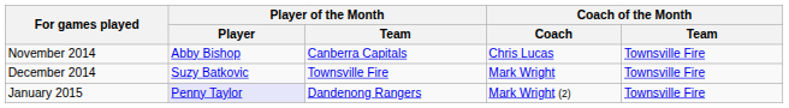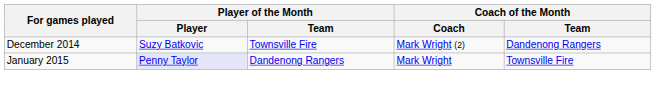 <table class="wikitable" style="width: 80%">
 <tr>
 <th rowspan=2 width=60>For games played</th>
 <th colspan=2 width=120>Player of the Month</th>
 <th colspan=2 width=120>Coach of the Month</th>
 </tr>
 <tr>
 <th width=60>Player</th>
 <th width=60>Team</th>
 <th width=60>Coach</th>
 <th width=60>Team</th>
 </tr>
 <tr>
-<td>November 2014</td>
-<td><a href='#'>Abby Bishop</a></td>
-<td><a href='#'>Canberra Capitals</a></td>
-<td><a href='#'>Chris Lucas</a></td>
-<td><a href='#'>Townsville Fire</a></td>
-</tr>
-<tr>
 <td>December 2014</td>
 <td><a href='#'>Suzy Batkovic</a></td>
 <td><a href='#'>Townsville Fire</a></td>
-<td><a href='#'>Mark Wright</a></td>
-<td><a href='#'>Townsville Fire</a></td>
+<td><a href='#'>Mark Wright</a> <small> (2) </small></td>
+<td><a href='#'>Dandenong Rangers</a></td>
 </tr>
 <tr>
 <td>January 2015</td>
 <td style="background: lavender;"><a href='#'>Penny Taylor</a></td>
 <td><a href='#'>Dandenong Rangers</a></td>
-<td><a href='#'>Mark Wright</a> <small> (2) </small></td>
+<td><a href='#'>Mark Wright</a></td>
 <td><a href='#'>Townsville Fire</a></td>
 </tr>
 </table>
